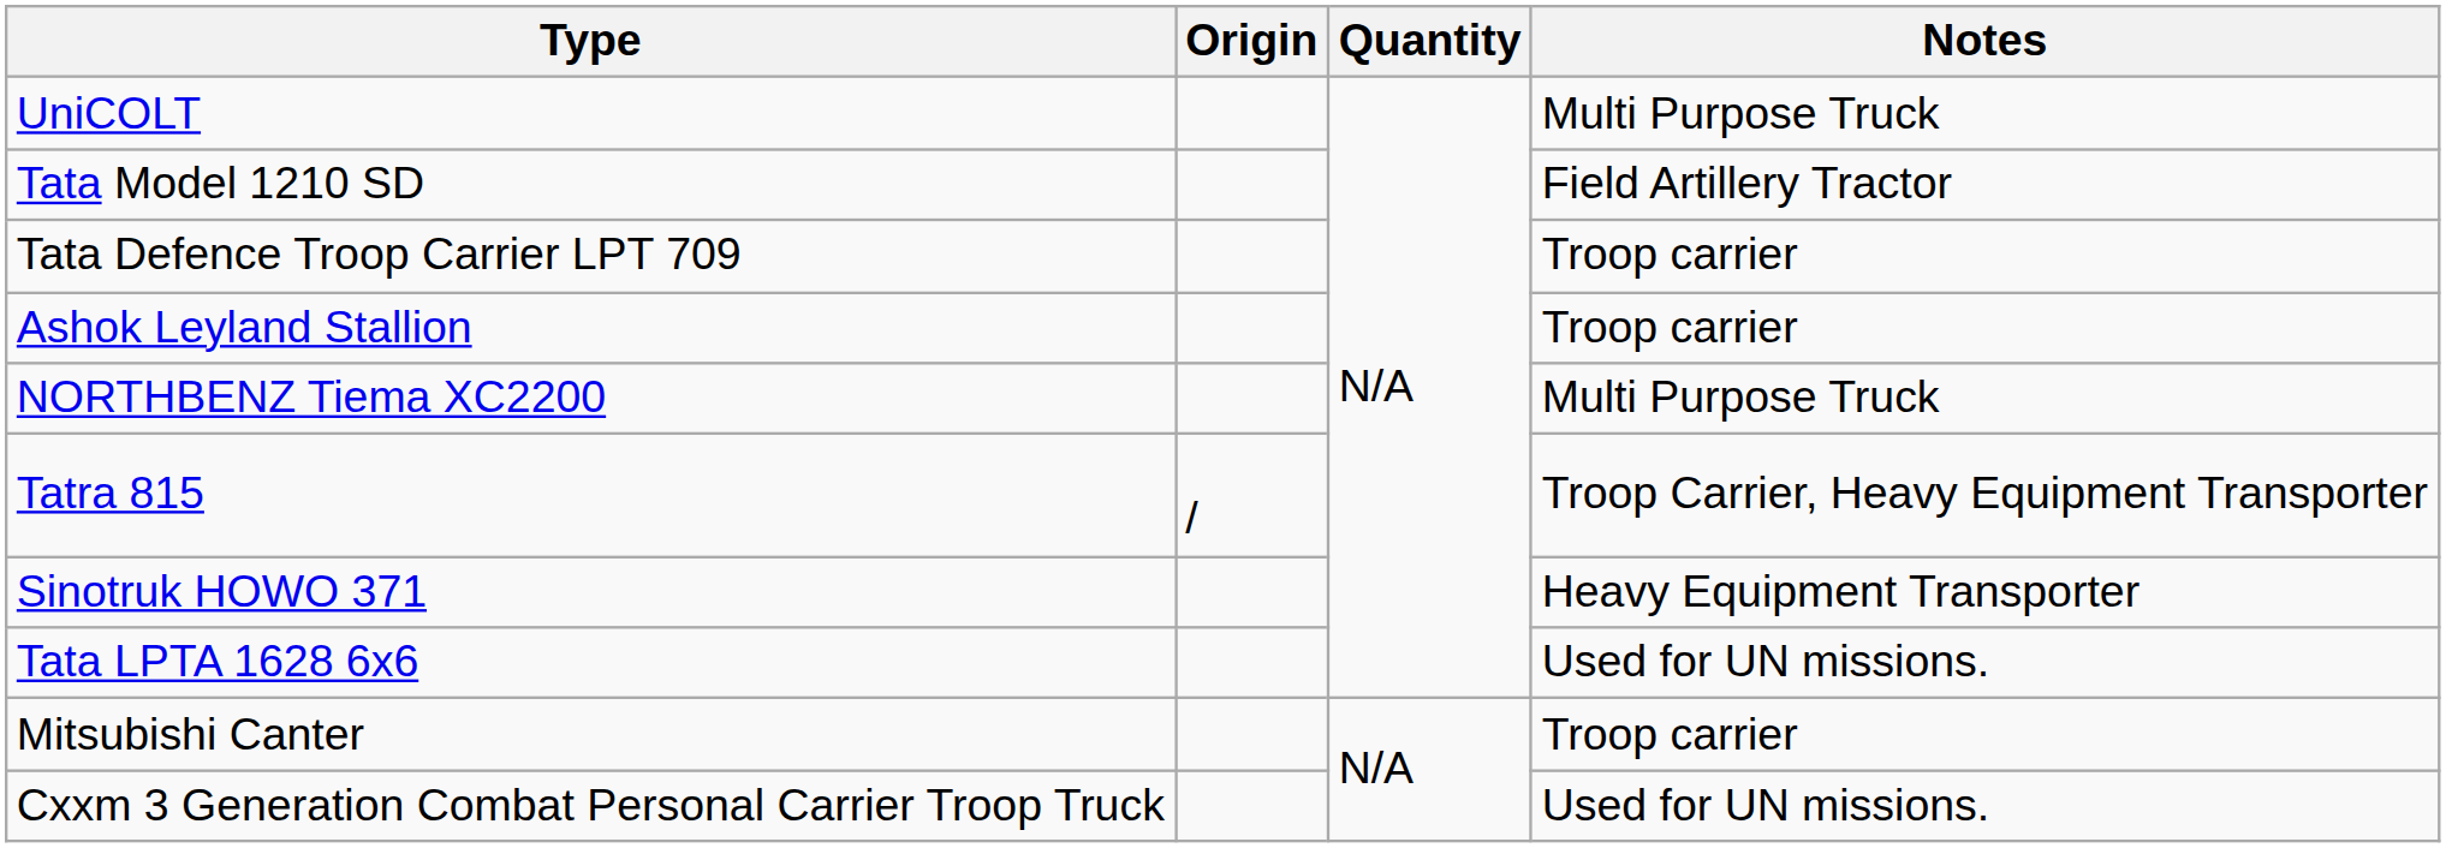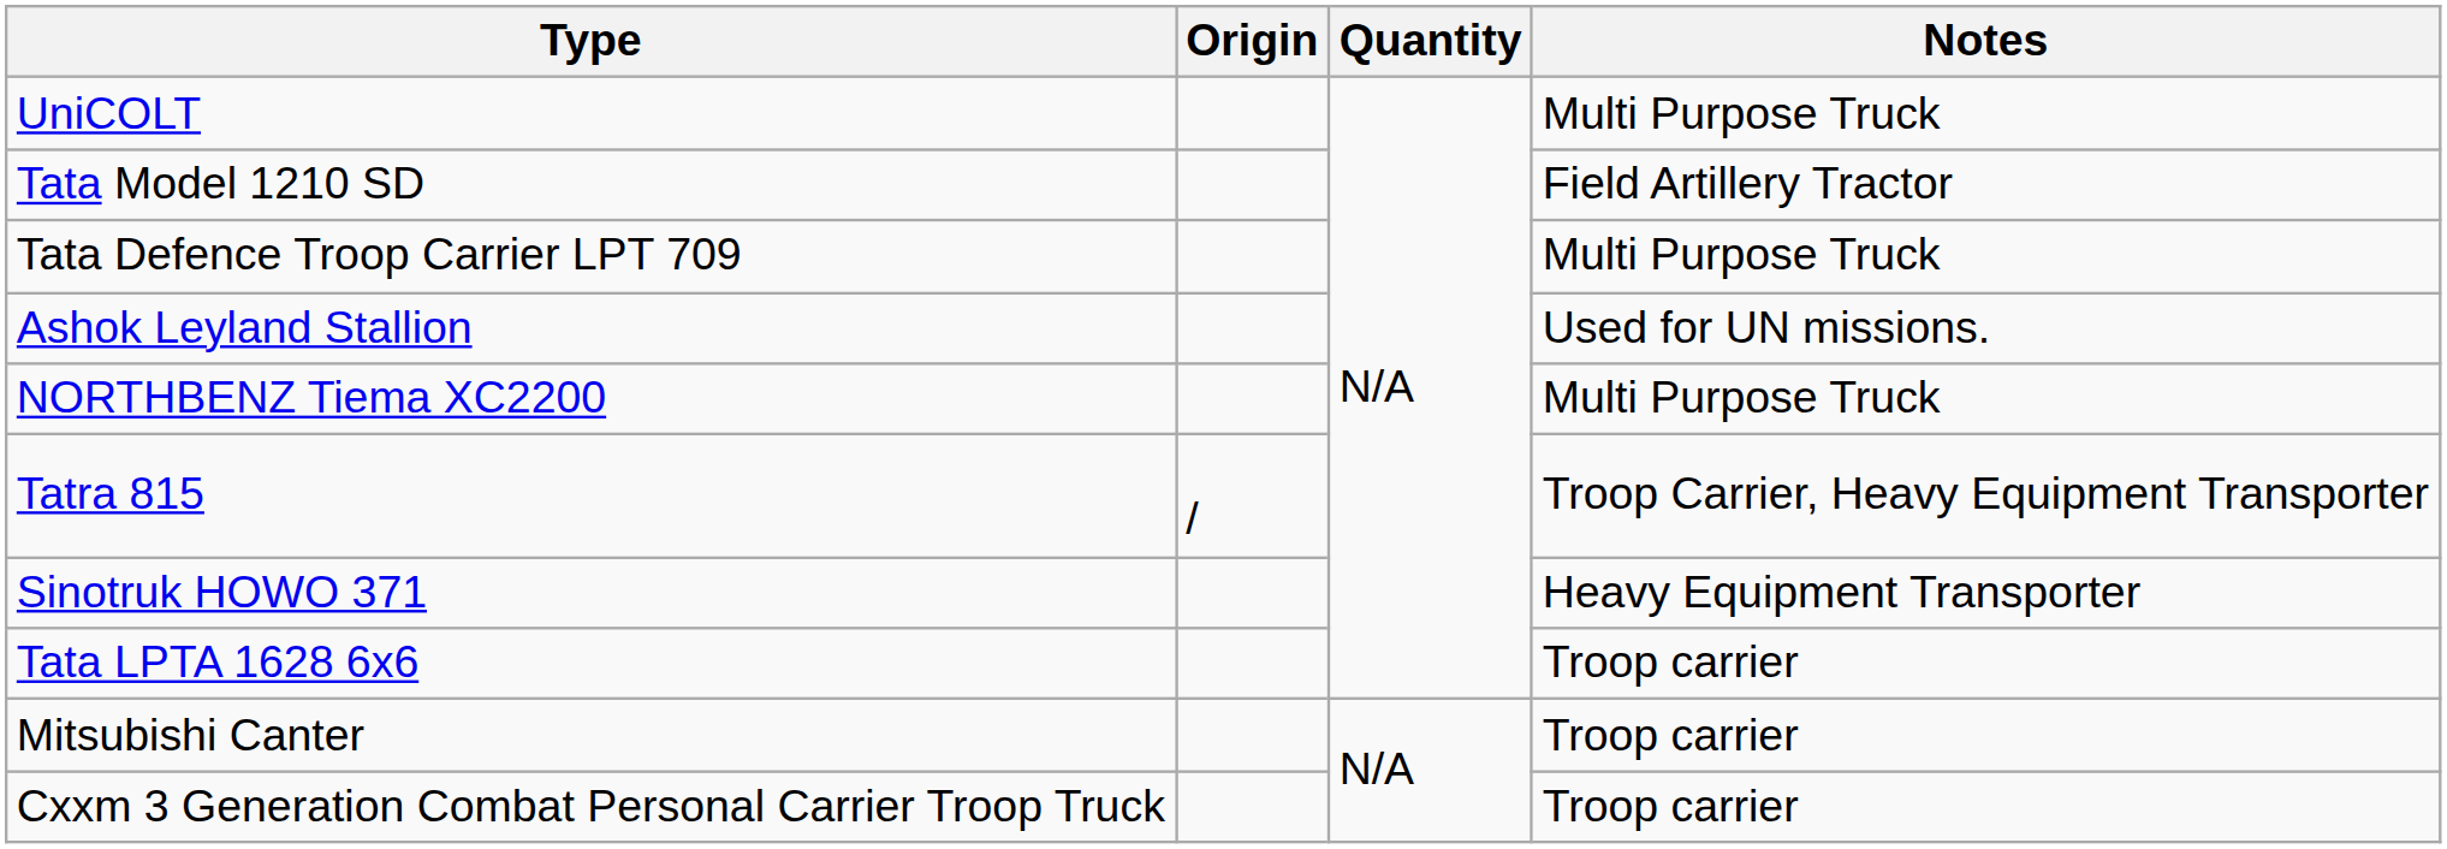 <table class="wikitable">
 <tr>
 <th>Type</th>
 <th>Origin</th>
 <th>Quantity</th>
 <th>Notes</th>
 </tr>
 <tr>
 <td><a href='#'>UniCOLT</a></td>
 <td></td>
 <td rowspan="8">N/A</td>
 <td>Multi Purpose Truck</td>
 </tr>
 <tr>
 <td><a href='#'>Tata</a> Model 1210 SD</td>
 <td></td>
 <td>Field Artillery Tractor</td>
 </tr>
 <tr>
 <td>Tata Defence Troop Carrier LPT 709</td>
 <td></td>
-<td>Troop carrier</td>
+<td>Multi Purpose Truck</td>
 </tr>
 <tr>
 <td><a href='#'>Ashok Leyland Stallion</a></td>
 <td></td>
-<td>Troop carrier</td>
+<td>Used for UN missions.</td>
 </tr>
 <tr>
 <td><a href='#'>NORTHBENZ Tiema XC2200</a></td>
 <td></td>
 <td>Multi Purpose Truck</td>
 </tr>
 <tr>
 <td><a href='#'>Tatra 815</a></td>
 <td> <br>/ </td>
 <td>Troop Carrier, Heavy Equipment Transporter</td>
 </tr>
 <tr>
 <td><a href='#'>Sinotruk HOWO 371</a></td>
 <td></td>
 <td>Heavy Equipment Transporter</td>
 </tr>
 <tr>
 <td><a href='#'>Tata LPTA 1628 6x6</a></td>
 <td></td>
-<td>Used for UN missions.</td>
+<td>Troop carrier</td>
 </tr>
 <tr>
 <td>Mitsubishi Canter</td>
 <td></td>
 <td rowspan="2">N/A</td>
 <td>Troop carrier</td>
 </tr>
 <tr>
 <td>Cxxm 3 Generation Combat Personal Carrier Troop Truck</td>
 <td></td>
-<td>Used for UN missions.</td>
+<td>Troop carrier</td>
 </tr>
 </table>
